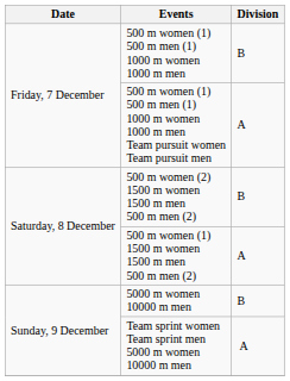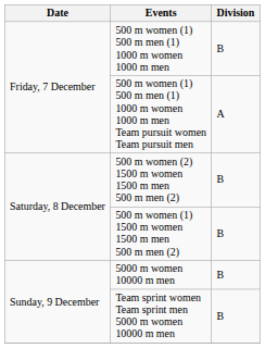 <table class="wikitable" border="1">
 <tr>
 <th> Date </th>
 <th> Events </th>
 <th> Division </th>
 </tr>
 <tr>
 <td rowspan=2> Friday, 7 December </td>
 <td> 500 m women (1) <br> 500 m men (1) <br>  1000 m women <br> 1000 m men </td>
 <td> B </td>
 </tr>
 <tr>
 <td> 500 m women (1) <br> 500 m men (1)  <br>  1000 m women  <br>  1000 m men  <br>  Team pursuit women  <br> Team pursuit men </td>
 <td> A </td>
 </tr>
 <tr>
 <td rowspan=2> Saturday, 8 December </td>
 <td> 500 m women (2) <br> 1500 m women <br> 1500 m men <br> 500 m men (2) </td>
 <td> B </td>
 </tr>
 <tr>
 <td> 500 m women (1)  <br>  1500 m women <br> 1500 m men <br> 500 m men (2) </td>
-<td> A </td>
+<td> B </td>
 </tr>
 <tr>
 <td rowspan=2> Sunday, 9 December </td>
 <td> 5000 m women <br> 10000 m men </td>
 <td> B </td>
 </tr>
 <tr>
 <td> Team sprint women <br> Team sprint men <br> 5000 m women <br> 10000 m men </td>
-<td>  A </td>
+<td> B </td>
 </tr>
 <tr>
 </tr>
 </table>
